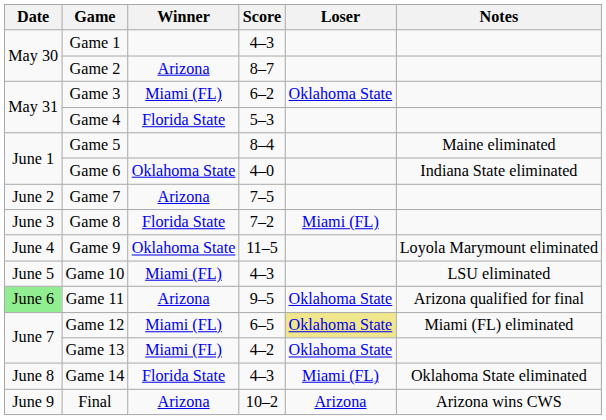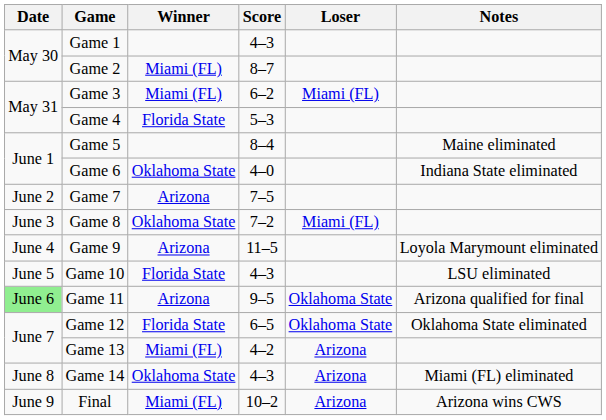 <table class="wikitable">
 <tr>
 <th>Date</th>
 <th>Game</th>
 <th>Winner</th>
 <th>Score</th>
 <th>Loser</th>
 <th>Notes</th>
 </tr>
 <tr align=center>
 <td rowspan=2>May 30</td>
 <td>Game 1</td>
 <td></td>
 <td>4–3</td>
 <td></td>
 <td></td>
 </tr>
 <tr align=center>
 <td>Game 2</td>
-<td><a href='#'>Arizona</a></td>
+<td><a href='#'>Miami (FL)</a></td>
 <td>8–7</td>
 <td></td>
 <td></td>
 </tr>
 <tr align=center>
 <td rowspan=2>May 31</td>
 <td>Game 3</td>
 <td><a href='#'>Miami (FL)</a></td>
 <td>6–2</td>
-<td><a href='#'>Oklahoma State</a></td>
+<td><a href='#'>Miami (FL)</a></td>
 <td></td>
 </tr>
 <tr align=center>
 <td>Game 4</td>
 <td><a href='#'>Florida State</a></td>
 <td>5–3</td>
 <td></td>
 <td></td>
 </tr>
 <tr align=center>
 <td rowspan=2>June 1</td>
 <td>Game 5</td>
 <td></td>
 <td>8–4</td>
 <td></td>
 <td>Maine eliminated</td>
 </tr>
 <tr align=center>
 <td>Game 6</td>
 <td><a href='#'>Oklahoma State</a></td>
 <td>4–0</td>
 <td></td>
 <td>Indiana State eliminated</td>
 </tr>
 <tr align=center>
 <td>June 2</td>
 <td>Game 7</td>
 <td><a href='#'>Arizona</a></td>
 <td>7–5</td>
 <td></td>
 <td></td>
 </tr>
 <tr align=center>
 <td>June 3</td>
 <td>Game 8</td>
-<td><a href='#'>Florida State</a></td>
+<td><a href='#'>Oklahoma State</a></td>
 <td>7–2</td>
 <td><a href='#'>Miami (FL)</a></td>
 <td></td>
 </tr>
 <tr align=center>
 <td>June 4</td>
 <td>Game 9</td>
-<td><a href='#'>Oklahoma State</a></td>
+<td><a href='#'>Arizona</a></td>
 <td>11–5</td>
 <td></td>
 <td>Loyola Marymount eliminated</td>
 </tr>
 <tr align=center>
 <td>June 5</td>
 <td>Game 10</td>
-<td><a href='#'>Miami (FL)</a></td>
+<td><a href='#'>Florida State</a></td>
 <td>4–3</td>
 <td></td>
 <td>LSU eliminated</td>
 </tr>
 <tr align=center>
 <td style="background: lightgreen;">June 6</td>
 <td>Game 11</td>
 <td><a href='#'>Arizona</a></td>
 <td>9–5</td>
 <td><a href='#'>Oklahoma State</a></td>
 <td>Arizona qualified for final</td>
 </tr>
 <tr align=center>
 <td rowspan=2>June 7</td>
 <td>Game 12</td>
-<td><a href='#'>Miami (FL)</a></td>
+<td><a href='#'>Florida State</a></td>
 <td>6–5</td>
-<td style="background: khaki;"><a href='#'>Oklahoma State</a></td>
-<td>Miami (FL) eliminated</td>
+<td><a href='#'>Oklahoma State</a></td>
+<td>Oklahoma State eliminated</td>
 </tr>
 <tr align=center>
 <td>Game 13</td>
 <td><a href='#'>Miami (FL)</a></td>
 <td>4–2</td>
-<td><a href='#'>Oklahoma State</a></td>
+<td><a href='#'>Arizona</a></td>
 <td></td>
 </tr>
 <tr align=center>
 <td>June 8</td>
 <td>Game 14</td>
-<td><a href='#'>Florida State</a></td>
+<td><a href='#'>Oklahoma State</a></td>
 <td>4–3</td>
-<td><a href='#'>Miami (FL)</a></td>
-<td>Oklahoma State eliminated</td>
+<td><a href='#'>Arizona</a></td>
+<td>Miami (FL) eliminated</td>
 </tr>
 <tr align=center>
 <td>June 9</td>
 <td>Final</td>
-<td><a href='#'>Arizona</a></td>
+<td><a href='#'>Miami (FL)</a></td>
 <td>10–2</td>
 <td><a href='#'>Arizona</a></td>
 <td>Arizona wins CWS</td>
 </tr>
 </table>
